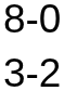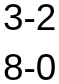 <table style="text-align:center">
 <tr>
 <th width=200></th>
 <th width=100></th>
 <th width=200></th>
 </tr>
 <tr>
 <td align=right></td>
-<td>8-0</td>
+<td>3-2</td>
 <td align=left></td>
 </tr>
 <tr>
 <td align=right></td>
-<td>3-2</td>
+<td>8-0</td>
 <td align=left></td>
 </tr>
 </table>
